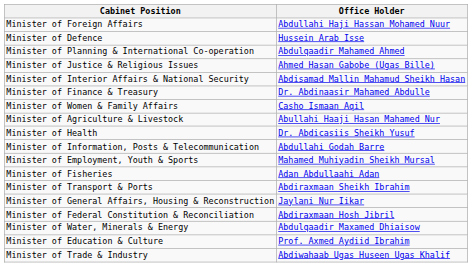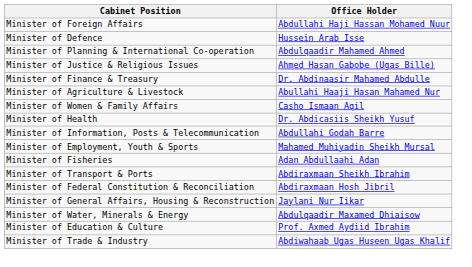 <table class="wikitable" style="font-size:95%;">
 <tr>
 <th>Cabinet Position</th>
 <th>Office Holder</th>
 </tr>
 <tr>
 <td>Minister of Foreign Affairs</td>
 <td><a href='#'>Abdullahi Haji Hassan Mohamed Nuur</a></td>
 </tr>
 <tr>
 <td>Minister of Defence</td>
 <td><a href='#'>Hussein Arab Isse</a></td>
 </tr>
 <tr>
 <td>Minister of Planning & International Co-operation</td>
 <td><a href='#'>Abdulqaadir Mahamed Ahmed</a></td>
 </tr>
 <tr>
 <td>Minister of Justice & Religious Issues</td>
 <td><a href='#'>Ahmed Hasan Gabobe (Ugas Bille)</a></td>
 </tr>
 <tr>
-<td>Minister of Interior Affairs & National Security</td>
-<td><a href='#'>Abdisamad Mallin Mahamud Sheikh Hasan</a></td>
-</tr>
-<tr>
 <td>Minister of Finance & Treasury</td>
 <td><a href='#'>Dr. Abdinaasir Mahamed Abdulle</a></td>
 </tr>
 <tr>
+<td>Minister of Agriculture & Livestock</td>
+<td><a href='#'>Abullahi Haaji Hasan Mahamed Nur</a></td>
+</tr>
+<tr>
 <td>Minister of Women & Family Affairs</td>
 <td><a href='#'>Casho Ismaan Aqil</a></td>
-</tr>
-<tr>
-<td>Minister of Agriculture & Livestock</td>
-<td><a href='#'>Abullahi Haaji Hasan Mahamed Nur</a></td>
 </tr>
 <tr>
 <td>Minister of Health</td>
 <td><a href='#'>Dr. Abdicasiis Sheikh Yusuf</a></td>
 </tr>
 <tr>
 <td>Minister of Information, Posts & Telecommunication</td>
 <td><a href='#'>Abdullahi Godah Barre</a></td>
 </tr>
 <tr>
 <td>Minister of Employment, Youth & Sports</td>
 <td><a href='#'>Mahamed Muhiyadin Sheikh Mursal</a></td>
 </tr>
 <tr>
 <td>Minister of Fisheries</td>
 <td><a href='#'>Adan Abdullaahi Adan</a></td>
 </tr>
 <tr>
 <td>Minister of Transport & Ports</td>
 <td><a href='#'>Abdiraxmaan Sheikh Ibrahim</a></td>
 </tr>
 <tr>
+<td>Minister of Federal Constitution & Reconciliation</td>
+<td><a href='#'>Abdiraxmaan Hosh Jibril</a></td>
+</tr>
+<tr>
 <td>Minister of General Affairs, Housing & Reconstruction</td>
 <td><a href='#'>Jaylani Nur Iikar</a></td>
-</tr>
-<tr>
-<td>Minister of Federal Constitution & Reconciliation</td>
-<td><a href='#'>Abdiraxmaan Hosh Jibril</a></td>
 </tr>
 <tr>
 <td>Minister of Water, Minerals & Energy</td>
 <td><a href='#'>Abdulqaadir Maxamed Dhiaisow</a></td>
 </tr>
 <tr>
 <td>Minister of Education & Culture</td>
 <td><a href='#'>Prof. Axmed Aydiid Ibrahim</a></td>
 </tr>
 <tr>
 <td>Minister of Trade & Industry</td>
 <td><a href='#'>Abdiwahaab Ugas Huseen Ugas Khalif</a></td>
 </tr>
 </table>
